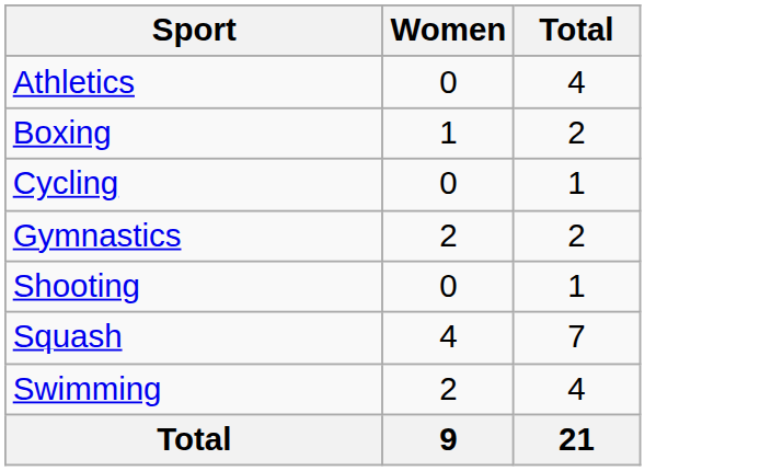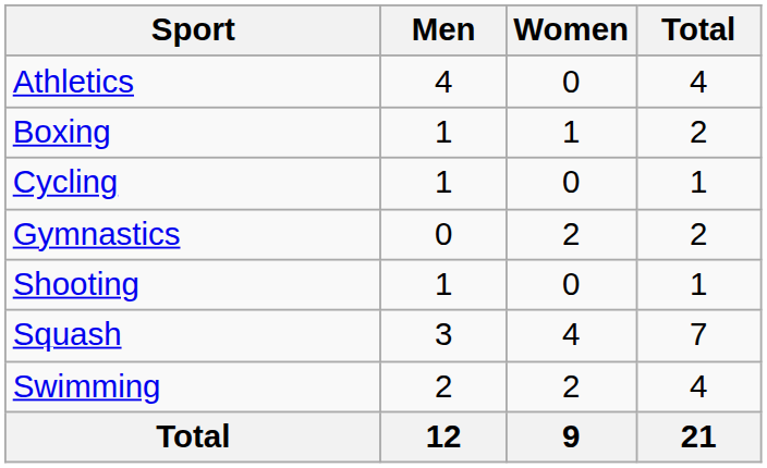 <table class="wikitable sortable" style="text-align:center;">
 <tr>
 <th width=180>Sport</th>
+<th width=55>Men</th>
 <th width=55>Women</th>
 <th width=55>Total</th>
 </tr>
 <tr>
 <td align=left><a href='#'>Athletics</a></td>
+<td>4</td>
 <td>0</td>
 <td>4</td>
 </tr>
 <tr>
 <td align=left><a href='#'>Boxing</a></td>
 <td>1</td>
+<td>1</td>
 <td>2</td>
 </tr>
 <tr>
 <td align=left><a href='#'>Cycling</a></td>
+<td>1</td>
 <td>0</td>
 <td>1</td>
 </tr>
 <tr>
 <td align=left><a href='#'>Gymnastics</a></td>
+<td>0</td>
 <td>2</td>
 <td>2</td>
 </tr>
 <tr>
 <td align=left><a href='#'>Shooting</a></td>
+<td>1</td>
 <td>0</td>
 <td>1</td>
 </tr>
 <tr>
 <td align=left><a href='#'>Squash</a></td>
+<td>3</td>
 <td>4</td>
 <td>7</td>
 </tr>
 <tr>
 <td align=left><a href='#'>Swimming</a></td>
 <td>2</td>
+<td>2</td>
 <td>4</td>
 </tr>
 <tr>
 <th>Total</th>
+<th>12</th>
 <th>9</th>
 <th>21</th>
 </tr>
 </table>
